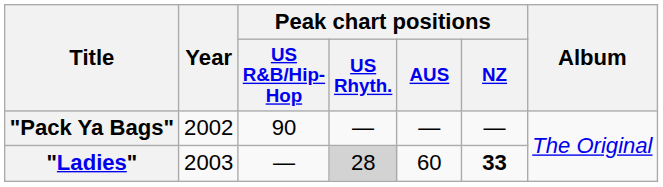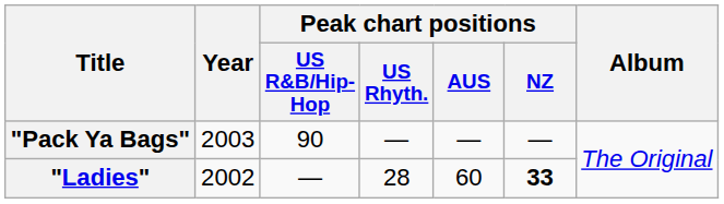 <table class="wikitable plainrowheaders" style="text-align:center">
 <tr>
 <th scope="col" rowspan="2">Title</th>
 <th scope="col" rowspan="2">Year</th>
 <th colspan="4">Peak chart positions</th>
 <th scope="col" rowspan="2">Album</th>
 </tr>
 <tr>
 <th scope="col" style="width:3em; font-size:85%"><a href='#'>US<br>R&B/Hip-Hop</a><br></th>
 <th scope="col" style="width:3em; font-size:85%"><a href='#'>US<br>Rhyth.</a><br></th>
 <th scope="col" style="width:3em; font-size:85%"><a href='#'>AUS</a><br></th>
 <th scope="col" style="width:3em; font-size:85%"><a href='#'>NZ</a><br></th>
 </tr>
 <tr>
 <th scope="row">"Pack Ya Bags"</th>
-<td>2002</td>
+<td>2003</td>
 <td>90</td>
 <td>—</td>
 <td>—</td>
 <td>—</td>
 <td rowspan="2"><em><a href='#'>The Original</a></em></td>
 </tr>
 <tr>
 <th scope="row">"<a href='#'>Ladies</a>"</th>
-<td>2003</td>
+<td>2002</td>
 <td>—</td>
-<td style="background: lightgrey;">28</td>
+<td>28</td>
 <td>60</td>
 <td><strong>33</strong></td>
 </tr>
 </table>
